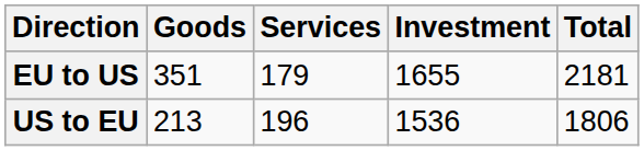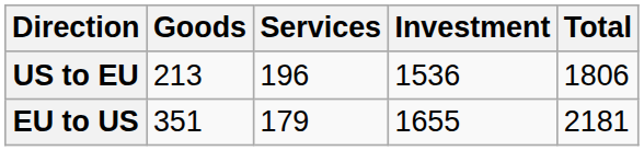 <table class="wikitable">
 <tr>
 <th>Direction</th>
 <th>Goods</th>
 <th>Services</th>
 <th>Investment</th>
 <th>Total</th>
 </tr>
 <tr>
+<th>US to EU</th>
+<td>213</td>
+<td>196</td>
+<td>1536</td>
+<td>1806</td>
+</tr>
+<tr>
 <th>EU to US</th>
 <td>351</td>
 <td>179</td>
 <td>1655</td>
 <td>2181</td>
 </tr>
-<tr>
-<th>US to EU</th>
-<td>213</td>
-<td>196</td>
-<td>1536</td>
-<td>1806</td>
-</tr>
 </table>
